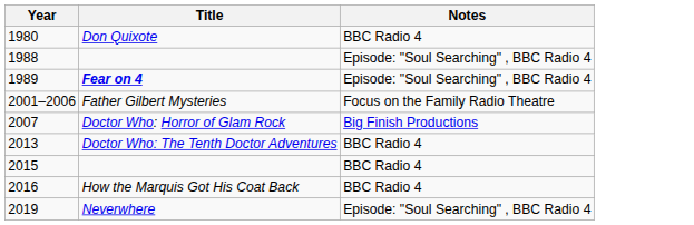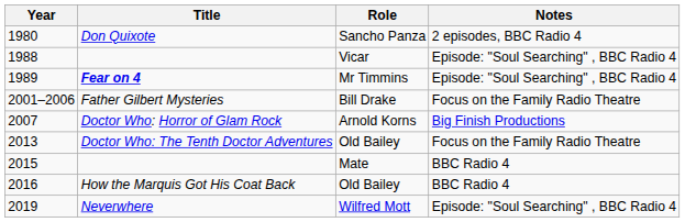 <table class="wikitable sortable">
 <tr>
 <th>Year</th>
 <th>Title</th>
+<th>Role</th>
 <th>Notes</th>
 </tr>
 <tr>
 <td>1980</td>
 <td><em><a href='#'>Don Quixote</a></em></td>
-<td>BBC Radio 4 </td>
+<td>Sancho Panza</td>
+<td>2 episodes, BBC Radio 4</td>
 </tr>
 <tr>
 <td>1988</td>
 <td><em></em></td>
+<td>Vicar</td>
 <td>Episode: "Soul Searching" , BBC Radio 4</td>
 </tr>
 <tr>
 <td>1989</td>
 <td><strong><em><a href='#'>Fear on 4</a></em></strong></td>
+<td>Mr Timmins</td>
 <td>Episode: "Soul Searching" , BBC Radio 4</td>
 </tr>
 <tr>
 <td>2001–2006</td>
 <td><em>Father Gilbert Mysteries</em></td>
+<td>Bill Drake</td>
 <td>Focus on the Family Radio Theatre</td>
 </tr>
 <tr>
 <td>2007</td>
 <td><em><a href='#'>Doctor Who</a>: <a href='#'>Horror of Glam Rock</a></em></td>
+<td>Arnold Korns</td>
 <td><a href='#'>Big Finish Productions</a></td>
 </tr>
 <tr>
 <td>2013</td>
 <td><em><a href='#'>Doctor Who: The Tenth Doctor Adventures</a></em></td>
-<td>BBC Radio 4</td>
+<td>Old Bailey</td>
+<td>Focus on the Family Radio Theatre</td>
 </tr>
 <tr>
 <td>2015</td>
 <td><em></em></td>
+<td>Mate</td>
 <td>BBC Radio 4 </td>
 </tr>
 <tr>
 <td>2016</td>
 <td><em>How the Marquis Got His Coat Back</em></td>
+<td>Old Bailey</td>
 <td>BBC Radio 4</td>
 </tr>
 <tr>
 <td>2019</td>
 <td><em><a href='#'>Neverwhere</a></em></td>
+<td><a href='#'>Wilfred Mott</a></td>
 <td>Episode: "Soul Searching" , BBC Radio 4</td>
 </tr>
 </table>
